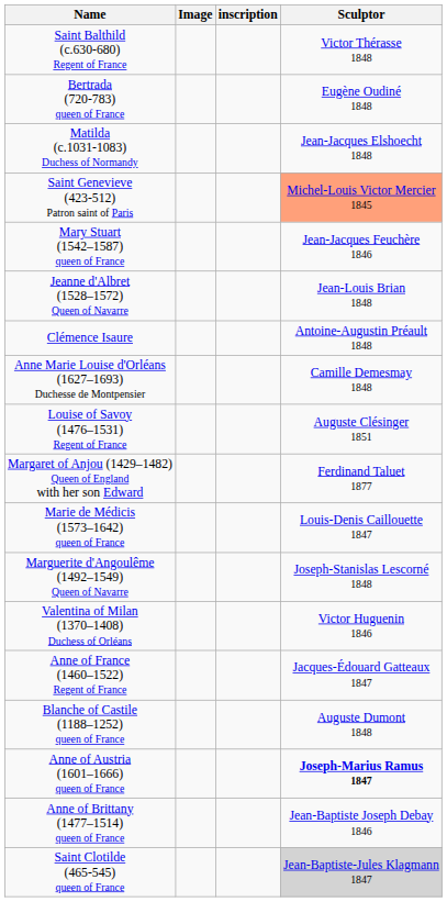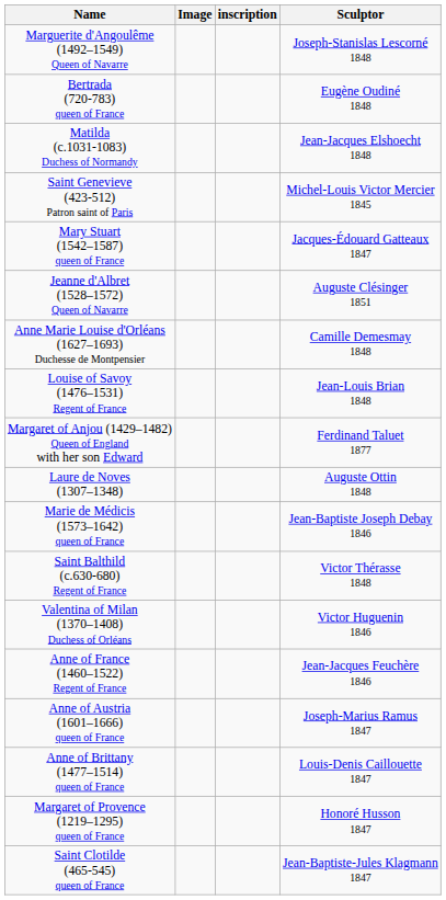 <table class="sortable wikitable" style="margin:1em auto; text-align:center;">
 <tr>
 <th>Name</th>
 <th>Image</th>
 <th>inscription</th>
 <th>Sculptor</th>
 </tr>
 <tr>
-<td><a href='#'>Saint Balthild</a><br>(c.630-680)<br><small><a href='#'>Regent of France</a></small></td>
+<td><a href='#'>Marguerite d'Angoulême</a><br>(1492–1549)<br><small><a href='#'>Queen of Navarre</a></small></td>
 <td></td>
 <td></td>
-<td><a href='#'>Victor Thérasse</a><br><small>1848</small></td>
+<td><a href='#'>Joseph-Stanislas Lescorné</a><br><small>1848</small></td>
 </tr>
 <tr>
 <td><a href='#'>Bertrada</a><br>(720-783)<br><small><a href='#'>queen of France</a></small></td>
 <td></td>
 <td></td>
 <td><a href='#'>Eugène Oudiné</a><br><small>1848</small></td>
 </tr>
 <tr>
 <td><a href='#'>Matilda</a><br>(c.1031-1083)<br><small><a href='#'>Duchess of Normandy</a></small></td>
 <td></td>
 <td></td>
 <td><a href='#'>Jean-Jacques Elshoecht</a><br><small>1848</small></td>
 </tr>
 <tr>
 <td><a href='#'>Saint Genevieve</a><br>(423-512)<br><small>Patron saint of <a href='#'>Paris</a></small></td>
 <td></td>
 <td></td>
-<td style="background: lightsalmon;"><a href='#'>Michel-Louis Victor Mercier</a><br><small>1845</small></td>
+<td><a href='#'>Michel-Louis Victor Mercier</a><br><small>1845</small></td>
 </tr>
 <tr>
 <td><a href='#'>Mary Stuart</a><br>(1542–1587)<br><small><a href='#'>queen of France</a></small></td>
 <td></td>
 <td></td>
-<td><a href='#'>Jean-Jacques Feuchère</a><br><small>1846</small></td>
+<td><a href='#'>Jacques-Édouard Gatteaux</a><br><small>1847</small></td>
 </tr>
 <tr>
 <td><a href='#'>Jeanne d'Albret</a><br>(1528–1572)<br><small><a href='#'>Queen of Navarre</a></small></td>
 <td></td>
 <td></td>
-<td><a href='#'>Jean-Louis Brian</a><br><small>1848</small></td>
-</tr>
-<tr>
-<td><a href='#'>Clémence Isaure</a></td>
-<td></td>
-<td></td>
-<td><a href='#'>Antoine-Augustin Préault</a><br><small>1848</small></td>
+<td><a href='#'>Auguste Clésinger</a><br><small>1851</small></td>
 </tr>
 <tr>
 <td><a href='#'>Anne Marie Louise d'Orléans</a><br>(1627–1693)<br><small>Duchesse de Montpensier</small></td>
 <td></td>
 <td></td>
 <td><a href='#'>Camille Demesmay</a> <br><small>1848</small></td>
 </tr>
 <tr>
 <td><a href='#'>Louise of Savoy</a><br>(1476–1531)<br><small><a href='#'>Regent of France</a></small></td>
 <td></td>
 <td></td>
-<td><a href='#'>Auguste Clésinger</a><br><small>1851</small></td>
+<td><a href='#'>Jean-Louis Brian</a><br><small>1848</small></td>
 </tr>
 <tr>
 <td><a href='#'>Margaret of Anjou</a> (1429–1482)<br><small><a href='#'>Queen of England</a></small><br>with her son <a href='#'>Edward</a></td>
 <td></td>
 <td></td>
 <td><a href='#'>Ferdinand Taluet</a><br><small>1877</small></td>
 </tr>
 <tr>
+<td><a href='#'>Laure de Noves</a><br>(1307–1348)</td>
+<td></td>
+<td></td>
+<td><a href='#'>Auguste Ottin</a><br><small>1848</small></td>
+</tr>
+<tr>
 <td><a href='#'>Marie de Médicis</a><br>(1573–1642)<br><small><a href='#'>queen of France</a></small></td>
 <td></td>
 <td></td>
-<td><a href='#'>Louis-Denis Caillouette</a><br><small>1847</small></td>
+<td><a href='#'>Jean-Baptiste Joseph Debay</a><br><small>1846</small></td>
 </tr>
 <tr>
-<td><a href='#'>Marguerite d'Angoulême</a><br>(1492–1549)<br><small><a href='#'>Queen of Navarre</a></small></td>
+<td><a href='#'>Saint Balthild</a><br>(c.630-680)<br><small><a href='#'>Regent of France</a></small></td>
 <td></td>
 <td></td>
-<td><a href='#'>Joseph-Stanislas Lescorné</a><br><small>1848</small></td>
+<td><a href='#'>Victor Thérasse</a><br><small>1848</small></td>
 </tr>
 <tr>
 <td><a href='#'>Valentina of Milan</a><br>(1370–1408)<br><small><a href='#'>Duchess of Orléans</a></small></td>
 <td></td>
 <td></td>
 <td><a href='#'>Victor Huguenin</a><br><small>1846</small></td>
 </tr>
 <tr>
 <td><a href='#'>Anne of France</a><br>(1460–1522)<br><small><a href='#'>Regent of France</a></small></td>
 <td></td>
 <td></td>
-<td><a href='#'>Jacques-Édouard Gatteaux</a><br><small>1847</small></td>
-</tr>
-<tr>
-<td><a href='#'>Blanche of Castile</a><br>(1188–1252)<br><small><a href='#'>queen of France</a></small></td>
-<td></td>
-<td></td>
-<td><a href='#'>Auguste Dumont</a><br><small>1848</small></td>
+<td><a href='#'>Jean-Jacques Feuchère</a><br><small>1846</small></td>
 </tr>
 <tr>
 <td><a href='#'>Anne of Austria</a><br>(1601–1666)<br><small><a href='#'>queen of France</a></small></td>
 <td></td>
 <td></td>
-<td><strong><a href='#'>Joseph-Marius Ramus</a><br><small>1847</small></strong></td>
+<td><a href='#'>Joseph-Marius Ramus</a><br><small>1847</small></td>
 </tr>
 <tr>
 <td><a href='#'>Anne of Brittany</a><br>(1477–1514)<br><small><a href='#'>queen of France</a></small></td>
 <td></td>
 <td></td>
-<td><a href='#'>Jean-Baptiste Joseph Debay</a><br><small>1846</small></td>
+<td><a href='#'>Louis-Denis Caillouette</a><br><small>1847</small></td>
+</tr>
+<tr>
+<td><a href='#'>Margaret of Provence</a><br>(1219–1295)<br><small><a href='#'>queen of France</a></small></td>
+<td></td>
+<td></td>
+<td><a href='#'>Honoré Husson</a><br><small>1847</small></td>
 </tr>
 <tr>
 <td><a href='#'>Saint Clotilde</a><br>(465-545)<br><small><a href='#'>queen of France</a></small></td>
 <td></td>
 <td></td>
-<td style="background: lightgrey;"><a href='#'>Jean-Baptiste-Jules Klagmann</a><br><small>1847</small></td>
+<td><a href='#'>Jean-Baptiste-Jules Klagmann</a><br><small>1847</small></td>
 </tr>
 </table>
